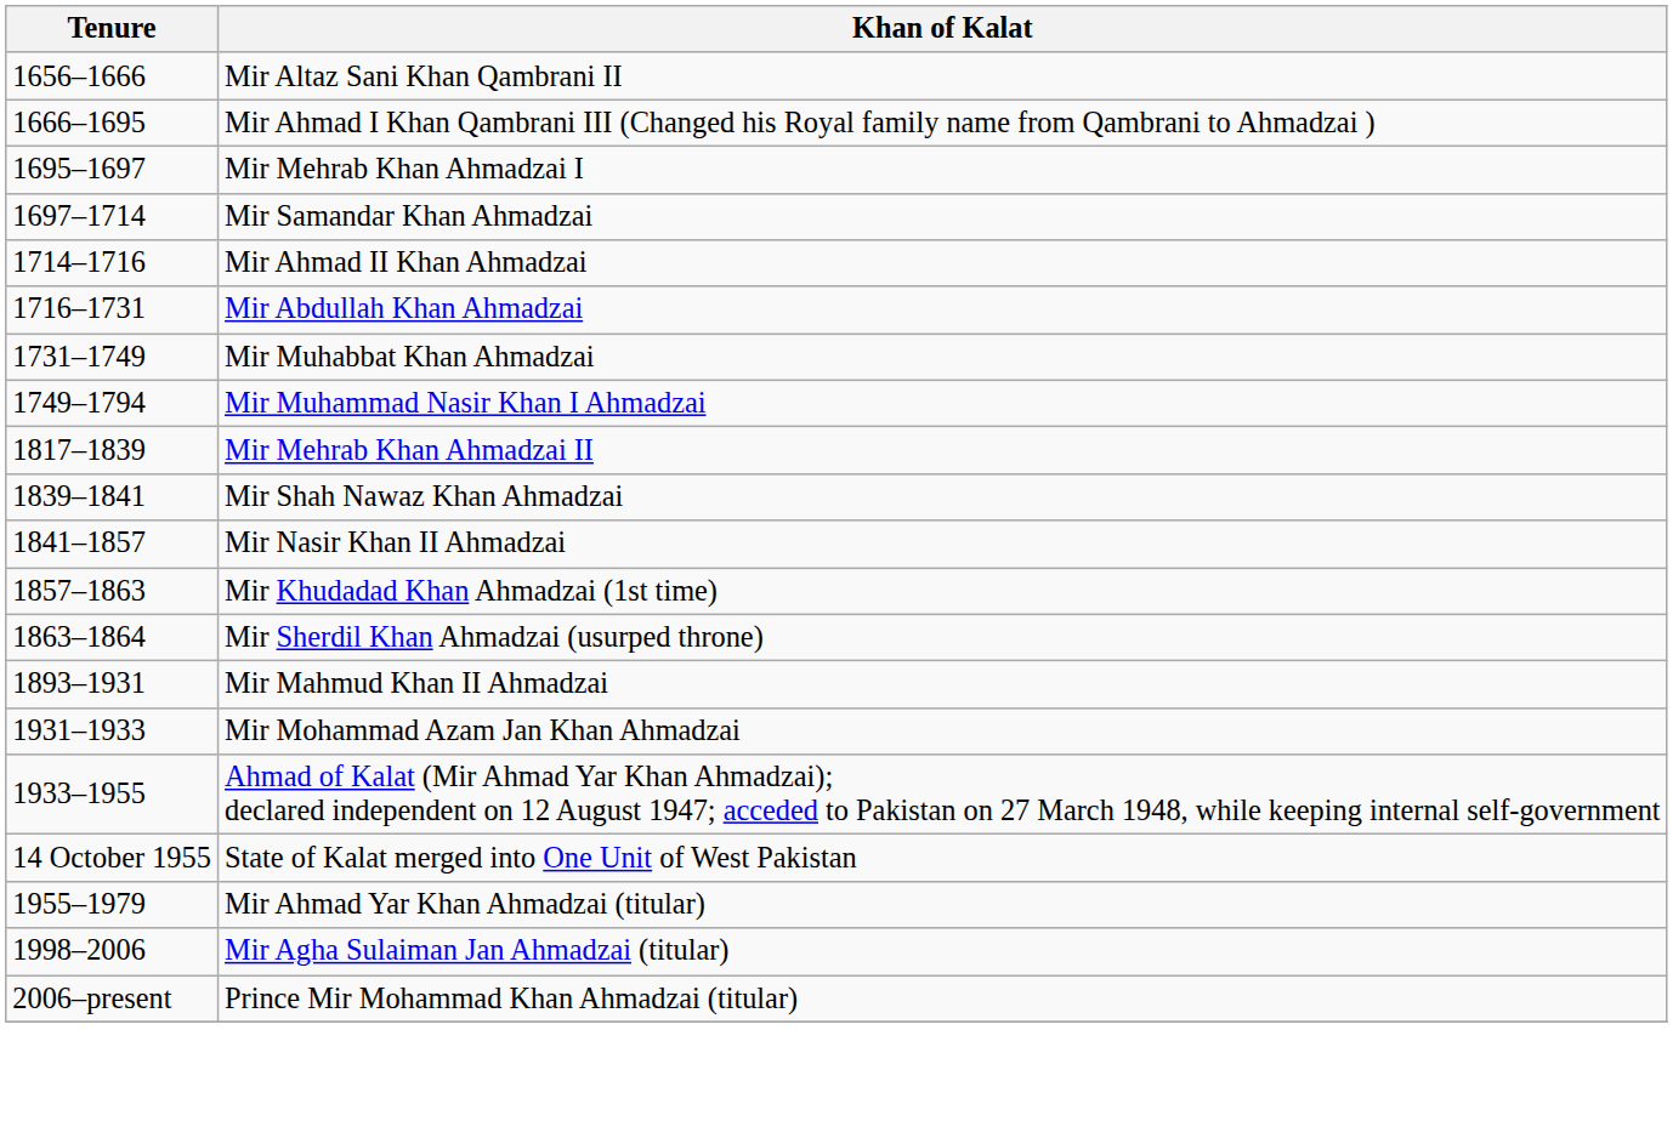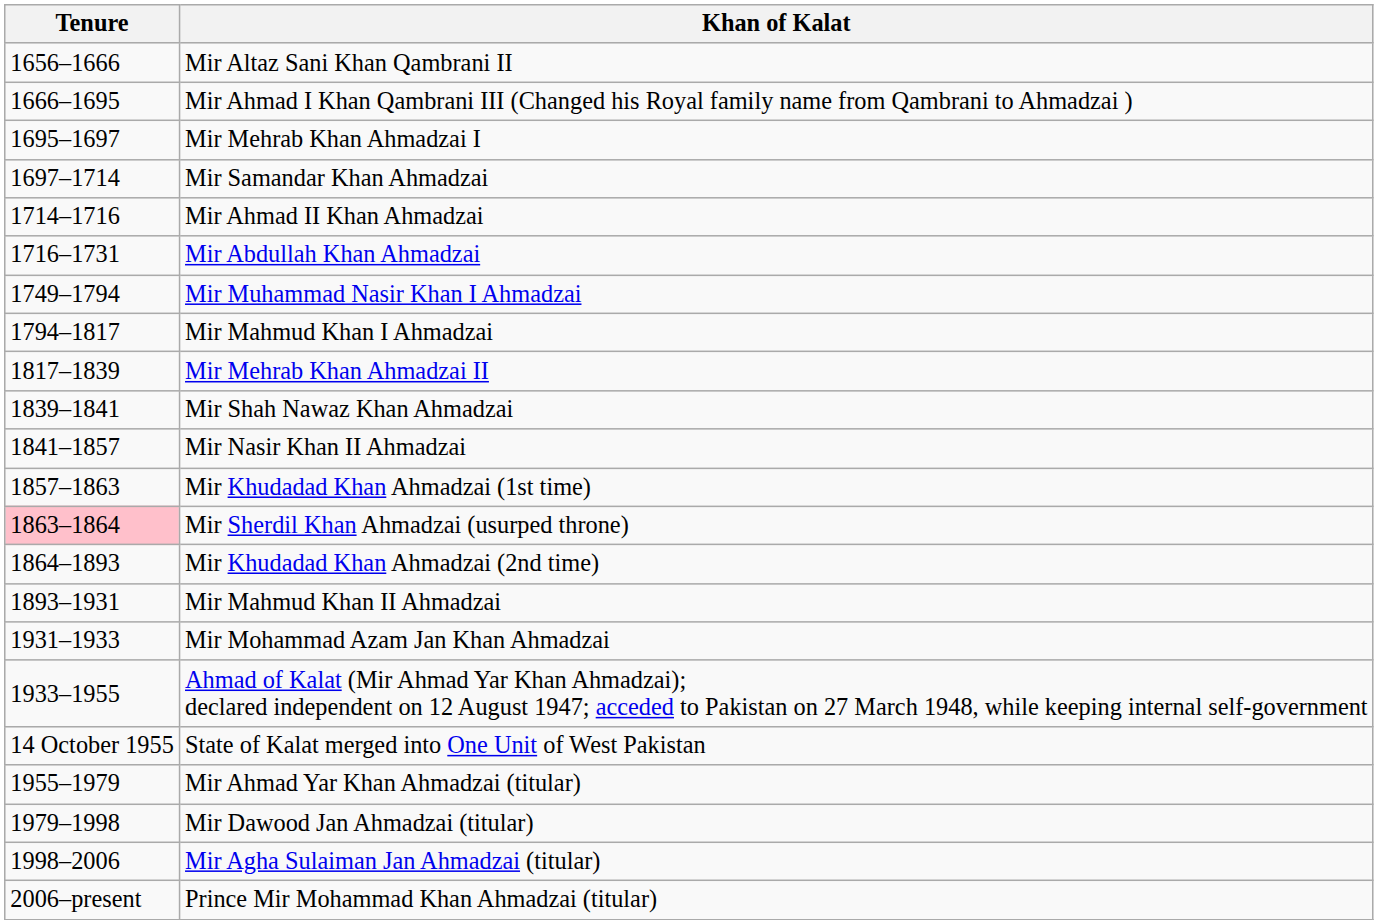 <table class="wikitable">
 <tr>
 <th>Tenure</th>
 <th>Khan of Kalat </th>
 </tr>
 <tr |->
 <td>1656–1666</td>
 <td>Mir Altaz Sani Khan Qambrani II</td>
 </tr>
 <tr>
 <td>1666–1695</td>
 <td>Mir Ahmad I Khan Qambrani III (Changed his Royal family name from Qambrani to Ahmadzai )</td>
 </tr>
 <tr>
 <td>1695–1697</td>
 <td>Mir Mehrab Khan Ahmadzai I</td>
 </tr>
 <tr>
 <td>1697–1714</td>
 <td>Mir Samandar Khan Ahmadzai</td>
 </tr>
 <tr>
 <td>1714–1716</td>
 <td>Mir Ahmad II Khan Ahmadzai</td>
 </tr>
 <tr>
 <td>1716–1731</td>
 <td><a href='#'>Mir Abdullah Khan Ahmadzai</a></td>
 </tr>
 <tr>
-<td>1731–1749</td>
-<td>Mir Muhabbat Khan Ahmadzai</td>
+<td>1749–1794</td>
+<td><a href='#'>Mir Muhammad Nasir Khan I Ahmadzai</a></td>
 </tr>
 <tr>
-<td>1749–1794</td>
-<td><a href='#'>Mir Muhammad Nasir Khan I Ahmadzai</a></td>
+<td>1794–1817</td>
+<td>Mir Mahmud Khan I Ahmadzai</td>
 </tr>
 <tr>
 <td>1817–1839</td>
 <td><a href='#'>Mir Mehrab Khan Ahmadzai II</a></td>
 </tr>
 <tr>
 <td>1839–1841</td>
 <td>Mir Shah Nawaz Khan Ahmadzai</td>
 </tr>
 <tr>
 <td>1841–1857</td>
 <td>Mir Nasir Khan II Ahmadzai</td>
 </tr>
 <tr>
 <td>1857–1863</td>
 <td>Mir <a href='#'>Khudadad Khan</a> Ahmadzai (1st time)</td>
 </tr>
 <tr>
-<td>1863–1864</td>
+<td style="background: pink;">1863–1864</td>
 <td>Mir <a href='#'>Sherdil Khan</a> Ahmadzai (usurped throne)</td>
+</tr>
+<tr>
+<td>1864–1893</td>
+<td>Mir <a href='#'>Khudadad Khan</a> Ahmadzai (2nd time)</td>
 </tr>
 <tr>
 <td>1893–1931</td>
 <td>Mir Mahmud Khan II Ahmadzai</td>
 </tr>
 <tr>
 <td>1931–1933</td>
 <td>Mir Mohammad Azam Jan Khan Ahmadzai</td>
 </tr>
 <tr>
 <td>1933–1955</td>
 <td><a href='#'>Ahmad of Kalat</a> (Mir Ahmad Yar Khan Ahmadzai);<br> declared independent on 12 August 1947; <a href='#'>acceded</a> to Pakistan on 27 March 1948, while keeping internal self-government</td>
 </tr>
 <tr>
 <td>14 October 1955</td>
 <td>State of Kalat merged into <a href='#'>One Unit</a> of West Pakistan</td>
 </tr>
 <tr>
 <td>1955–1979</td>
 <td>Mir Ahmad Yar Khan Ahmadzai (titular)</td>
 </tr>
 <tr>
+<td>1979–1998</td>
+<td>Mir Dawood Jan Ahmadzai (titular)</td>
+</tr>
+<tr>
 <td>1998–2006</td>
 <td><a href='#'>Mir Agha Sulaiman Jan Ahmadzai</a> (titular)</td>
 </tr>
 <tr>
 <td>2006–present</td>
 <td>Prince Mir Mohammad Khan Ahmadzai (titular)</td>
 </tr>
 <tr>
 </tr>
 </table>
